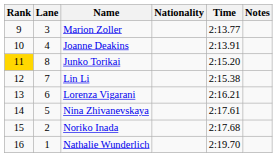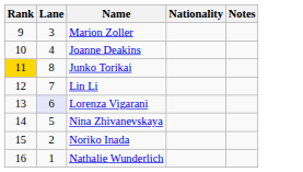 <table class="wikitable sortable" style="text-align:center">
 <tr>
 <th>Rank</th>
 <th>Lane</th>
 <th>Name</th>
 <th>Nationality</th>
-<th>Time</th>
 <th>Notes</th>
 </tr>
 <tr>
 <td>9</td>
 <td>3</td>
 <td align=left><a href='#'>Marion Zoller</a></td>
 <td align=left></td>
-<td>2:13.77</td>
 <td></td>
 </tr>
 <tr>
 <td>10</td>
 <td>4</td>
 <td align=left><a href='#'>Joanne Deakins</a></td>
 <td align=left></td>
-<td>2:13.91</td>
 <td></td>
 </tr>
 <tr>
 <td style="background: gold;">11</td>
 <td>8</td>
 <td align=left><a href='#'>Junko Torikai</a></td>
 <td align=left></td>
-<td>2:15.20</td>
 <td></td>
 </tr>
 <tr>
 <td>12</td>
 <td>7</td>
 <td align=left><a href='#'>Lin Li</a></td>
 <td align=left></td>
-<td>2:15.38</td>
 <td></td>
 </tr>
 <tr>
 <td>13</td>
-<td>6</td>
+<td style="background: lavender;">6</td>
 <td align=left><a href='#'>Lorenza Vigarani</a></td>
 <td align=left></td>
-<td>2:16.21</td>
 <td></td>
 </tr>
 <tr>
 <td>14</td>
 <td>5</td>
 <td align=left><a href='#'>Nina Zhivanevskaya</a></td>
 <td align=left></td>
-<td>2:17.61</td>
 <td></td>
 </tr>
 <tr>
 <td>15</td>
 <td>2</td>
 <td align=left><a href='#'>Noriko Inada</a></td>
 <td align=left></td>
-<td>2:17.68</td>
 <td></td>
 </tr>
 <tr>
 <td>16</td>
 <td>1</td>
 <td align=left><a href='#'>Nathalie Wunderlich</a></td>
 <td align=left></td>
-<td>2:19.70</td>
 <td></td>
 </tr>
 </table>
